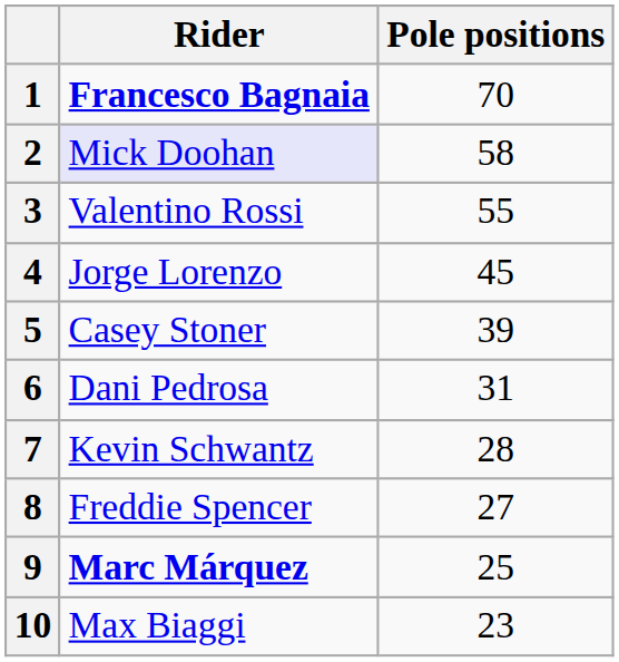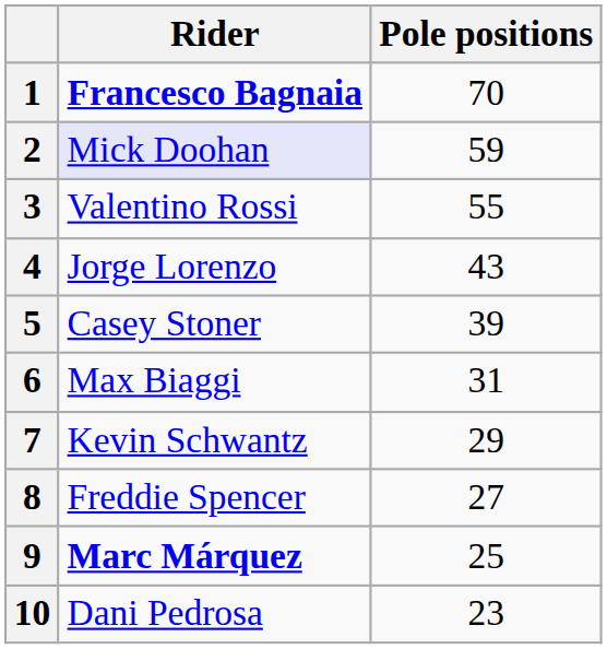 <table class="wikitable" style="text-align:center">
 <tr>
 <th></th>
 <th>Rider</th>
 <th>Pole positions</th>
 </tr>
 <tr>
 <th>1</th>
 <td align=left> <strong><a href='#'>Francesco Bagnaia</a></strong></td>
 <td>70</td>
 </tr>
 <tr>
 <th>2</th>
 <td align=left style="background: lavender;"> <a href='#'>Mick Doohan</a></td>
-<td>58</td>
+<td>59</td>
 </tr>
 <tr>
 <th>3</th>
 <td align=left> <a href='#'>Valentino Rossi</a></td>
 <td>55</td>
 </tr>
 <tr>
 <th>4</th>
 <td align=left> <a href='#'>Jorge Lorenzo</a></td>
-<td>45</td>
+<td>43</td>
 </tr>
 <tr>
 <th>5</th>
 <td align=left> <a href='#'>Casey Stoner</a></td>
 <td>39</td>
 </tr>
 <tr>
 <th>6</th>
-<td align=left> <a href='#'>Dani Pedrosa</a></td>
+<td align=left> <a href='#'>Max Biaggi</a></td>
 <td>31</td>
 </tr>
 <tr>
 <th>7</th>
 <td align=left> <a href='#'>Kevin Schwantz</a></td>
-<td>28</td>
+<td>29</td>
 </tr>
 <tr>
 <th>8</th>
 <td align=left> <a href='#'>Freddie Spencer</a></td>
 <td>27</td>
 </tr>
 <tr>
 <th>9</th>
 <td align=left> <strong><a href='#'>Marc Márquez</a></strong></td>
 <td>25</td>
 </tr>
 <tr>
 <th>10</th>
-<td align=left> <a href='#'>Max Biaggi</a></td>
+<td align=left> <a href='#'>Dani Pedrosa</a></td>
 <td>23</td>
 </tr>
 </table>
